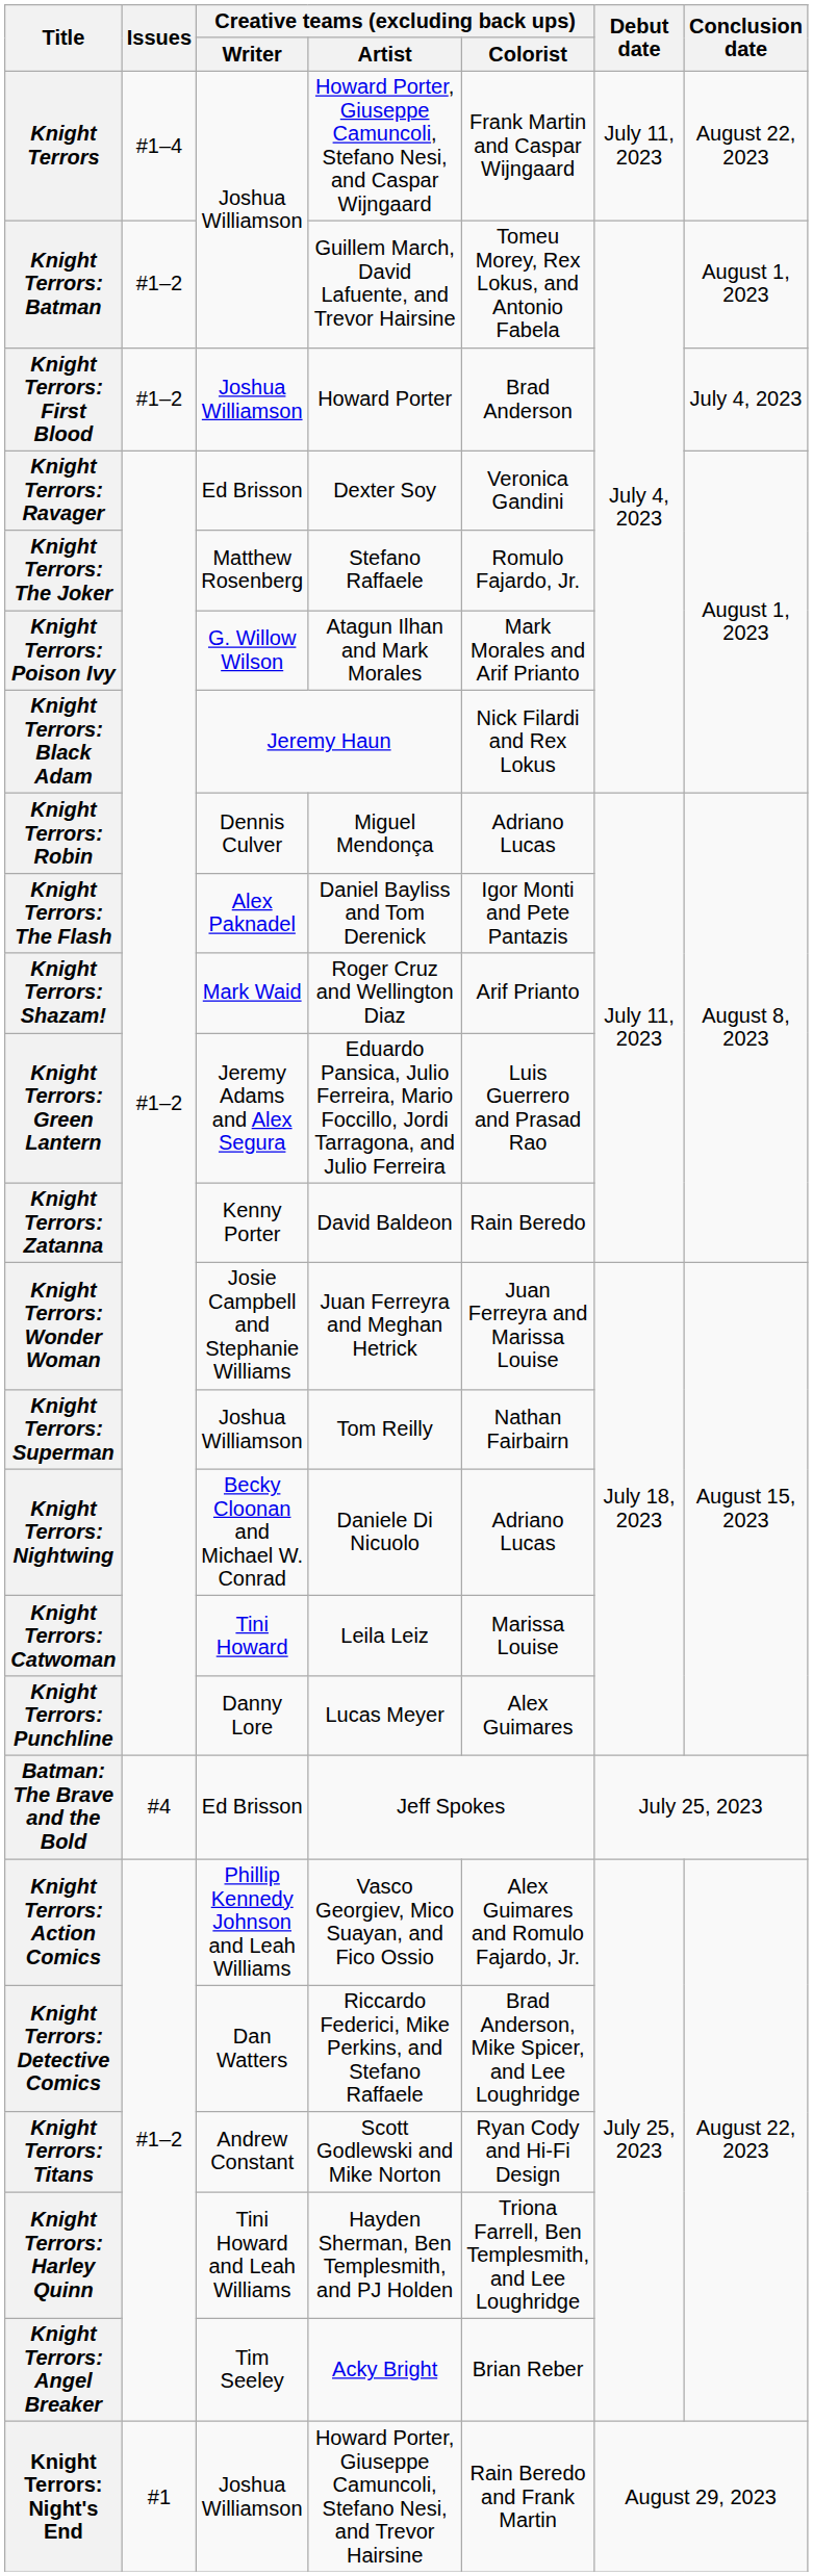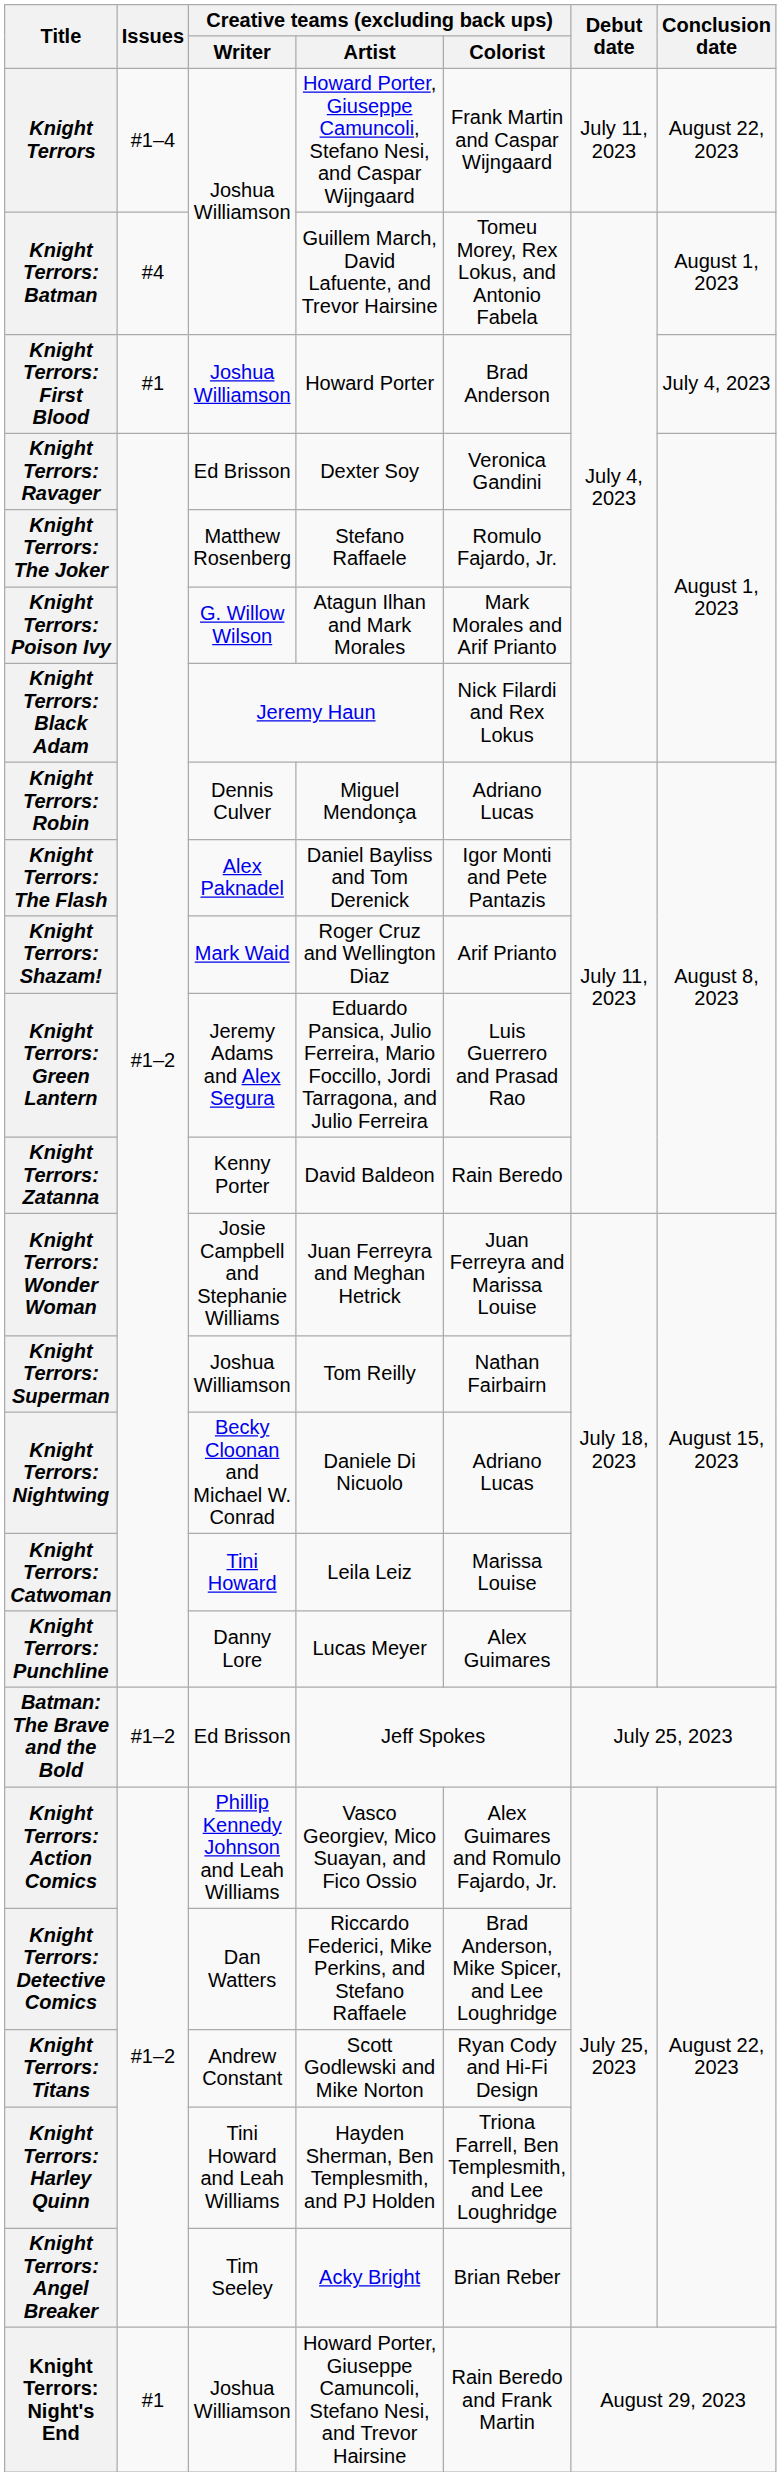 <table class="wikitable" width="99%" style="text-align:center; font-weight:normal;">
 <tr>
 <th rowspan="2" width="15%" align="center" scope="col">Title</th>
 <th rowspan="2">Issues</th>
 <th colspan="3" width="50%" align="center" scope="col">Creative teams (excluding back ups)</th>
 <th rowspan="2" width="15%" align="center" scope="col">Debut date</th>
 <th rowspan="2">Conclusion date</th>
 </tr>
 <tr>
 <th scope="col">Writer</th>
 <th scope="col">Artist</th>
 <th scope="col">Colorist</th>
 </tr>
 <tr>
 <th><em>Knight Terrors</em></th>
 <td>#1–4</td>
 <td rowspan="2">Joshua Williamson</td>
 <td><a href='#'>Howard Porter</a>, <a href='#'>Giuseppe Camuncoli</a>, Stefano Nesi, and Caspar Wijngaard</td>
 <td>Frank Martin and Caspar Wijngaard</td>
 <td>July 11, 2023</td>
 <td>August 22, 2023</td>
 </tr>
 <tr>
 <th><em>Knight Terrors: Batman</em></th>
-<td>#1–2</td>
+<td>#4</td>
 <td>Guillem March, David Lafuente, and Trevor Hairsine</td>
 <td>Tomeu Morey, Rex Lokus, and Antonio Fabela</td>
 <td rowspan="6">July 4, 2023</td>
 <td>August 1, 2023</td>
 </tr>
 <tr>
 <th><em>Knight Terrors: First Blood</em></th>
-<td>#1–2</td>
+<td>#1</td>
 <td><a href='#'>Joshua Williamson</a></td>
 <td>Howard Porter</td>
 <td>Brad Anderson</td>
 <td>July 4, 2023</td>
 </tr>
 <tr>
 <th><em>Knight Terrors: Ravager</em></th>
 <td rowspan="14">#1–2</td>
 <td>Ed Brisson</td>
 <td>Dexter Soy</td>
 <td>Veronica Gandini</td>
 <td rowspan="4">August 1, 2023</td>
 </tr>
 <tr>
 <th><em>Knight Terrors: The Joker</em></th>
 <td>Matthew Rosenberg</td>
 <td>Stefano Raffaele</td>
 <td>Romulo Fajardo, Jr.</td>
 </tr>
 <tr>
 <th><em>Knight Terrors: Poison Ivy</em></th>
 <td><a href='#'>G. Willow Wilson</a></td>
 <td>Atagun Ilhan and Mark Morales</td>
 <td>Mark Morales and Arif Prianto</td>
 </tr>
 <tr>
 <th><em>Knight Terrors: Black Adam</em></th>
 <td colspan="2"><a href='#'>Jeremy Haun</a></td>
 <td>Nick Filardi and Rex Lokus</td>
 </tr>
 <tr>
 <th><em>Knight Terrors: Robin</em></th>
 <td>Dennis Culver</td>
 <td>Miguel Mendonça</td>
 <td>Adriano Lucas</td>
 <td rowspan="5">July 11, 2023</td>
 <td rowspan="5">August 8, 2023</td>
 </tr>
 <tr>
 <th><em>Knight Terrors: The Flash</em></th>
 <td><a href='#'>Alex Paknadel</a></td>
 <td>Daniel Bayliss and Tom Derenick</td>
 <td>Igor Monti and Pete Pantazis</td>
 </tr>
 <tr>
 <th><em>Knight Terrors: Shazam!</em></th>
 <td><a href='#'>Mark Waid</a></td>
 <td>Roger Cruz and Wellington Diaz</td>
 <td>Arif Prianto</td>
 </tr>
 <tr>
 <th><em>Knight Terrors: Green Lantern</em></th>
 <td>Jeremy Adams and <a href='#'>Alex Segura</a></td>
 <td>Eduardo Pansica, Julio Ferreira, Mario Foccillo, Jordi Tarragona, and Julio Ferreira</td>
 <td>Luis Guerrero and Prasad Rao</td>
 </tr>
 <tr>
 <th><em>Knight Terrors: Zatanna</em></th>
 <td>Kenny Porter</td>
 <td>David Baldeon</td>
 <td>Rain Beredo</td>
 </tr>
 <tr>
 <th><em>Knight Terrors: Wonder Woman</em></th>
 <td>Josie Campbell and Stephanie Williams</td>
 <td>Juan Ferreyra and Meghan Hetrick</td>
 <td>Juan Ferreyra and Marissa Louise</td>
 <td rowspan="5">July 18, 2023</td>
 <td rowspan="5">August 15, 2023</td>
 </tr>
 <tr>
 <th><em>Knight Terrors: Superman</em></th>
 <td>Joshua Williamson</td>
 <td>Tom Reilly</td>
 <td>Nathan Fairbairn</td>
 </tr>
 <tr>
 <th><em>Knight Terrors: Nightwing</em></th>
 <td><a href='#'>Becky Cloonan</a> and Michael W. Conrad</td>
 <td>Daniele Di Nicuolo</td>
 <td>Adriano Lucas</td>
 </tr>
 <tr>
 <th><em>Knight Terrors: Catwoman</em></th>
 <td><a href='#'>Tini Howard</a></td>
 <td>Leila Leiz</td>
 <td>Marissa Louise</td>
 </tr>
 <tr>
 <th><em>Knight Terrors: Punchline</em></th>
 <td>Danny Lore</td>
 <td>Lucas Meyer</td>
 <td>Alex Guimares</td>
 </tr>
 <tr>
 <th><em>Batman: The Brave and the Bold</em></th>
-<td>#4</td>
+<td>#1–2</td>
 <td>Ed Brisson</td>
 <td colspan="2">Jeff Spokes</td>
 <td colspan="2">July 25, 2023</td>
 </tr>
 <tr>
 <th><em>Knight Terrors: Action Comics</em></th>
 <td rowspan="5">#1–2</td>
 <td><a href='#'>Phillip Kennedy Johnson</a> and Leah Williams</td>
 <td>Vasco Georgiev, Mico Suayan, and Fico Ossio</td>
 <td>Alex Guimares and Romulo Fajardo, Jr.</td>
 <td rowspan="5">July 25, 2023</td>
 <td rowspan="5">August 22, 2023</td>
 </tr>
 <tr>
 <th><em>Knight Terrors: Detective Comics</em></th>
 <td>Dan Watters</td>
 <td>Riccardo Federici, Mike Perkins, and Stefano Raffaele</td>
 <td>Brad Anderson, Mike Spicer, and Lee Loughridge</td>
 </tr>
 <tr>
 <th><em>Knight Terrors: Titans</em></th>
 <td>Andrew Constant</td>
 <td>Scott Godlewski and Mike Norton</td>
 <td>Ryan Cody and Hi-Fi Design</td>
 </tr>
 <tr>
 <th><em>Knight Terrors: Harley Quinn</em></th>
 <td>Tini Howard and Leah Williams</td>
 <td>Hayden Sherman, Ben Templesmith, and PJ Holden</td>
 <td>Triona Farrell, Ben Templesmith, and Lee Loughridge</td>
 </tr>
 <tr>
 <th><em>Knight Terrors: Angel Breaker</em></th>
 <td>Tim Seeley</td>
 <td><a href='#'>Acky Bright</a></td>
 <td>Brian Reber</td>
 </tr>
 <tr>
 <th>Knight Terrors: Night's End</th>
 <td>#1</td>
 <td>Joshua Williamson</td>
 <td>Howard Porter, Giuseppe Camuncoli, Stefano Nesi, and Trevor Hairsine</td>
 <td>Rain Beredo and Frank Martin</td>
 <td colspan="2">August 29, 2023</td>
 </tr>
 </table>
